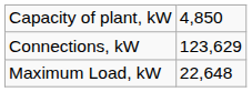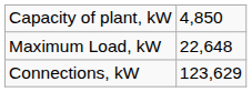 <table class="wikitable">
 <tr>
 <td>Capacity of plant, kW</td>
 <td>4,850</td>
 </tr>
 <tr>
+<td>Maximum Load, kW</td>
+<td>22,648</td>
+</tr>
+<tr>
 <td>Connections, kW</td>
 <td>123,629</td>
 </tr>
-<tr>
-<td>Maximum Load, kW</td>
-<td>22,648</td>
-</tr>
 </table>
